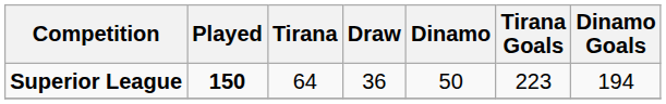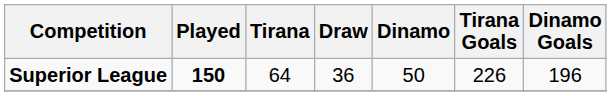 <table class=wikitable style="text-align:center">
 <tr>
 <th>Competition</th>
 <th>Played</th>
 <th>Tirana</th>
 <th>Draw</th>
 <th>Dinamo</th>
 <th>Tirana <br> Goals</th>
 <th>Dinamo <br> Goals</th>
 </tr>
 <tr>
 <td><strong>Superior League</strong></td>
 <td><strong>150</strong></td>
 <td>64</td>
 <td>36</td>
 <td>50</td>
-<td>223</td>
-<td>194</td>
+<td>226</td>
+<td>196</td>
 </tr>
 <tr>
 </tr>
 </table>
